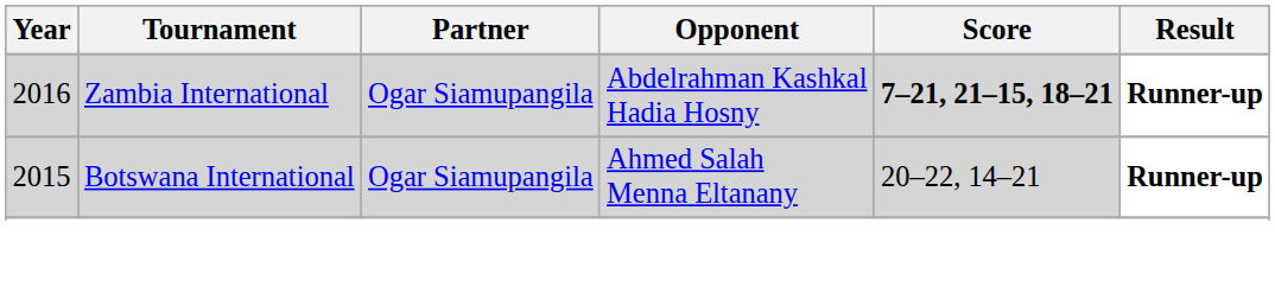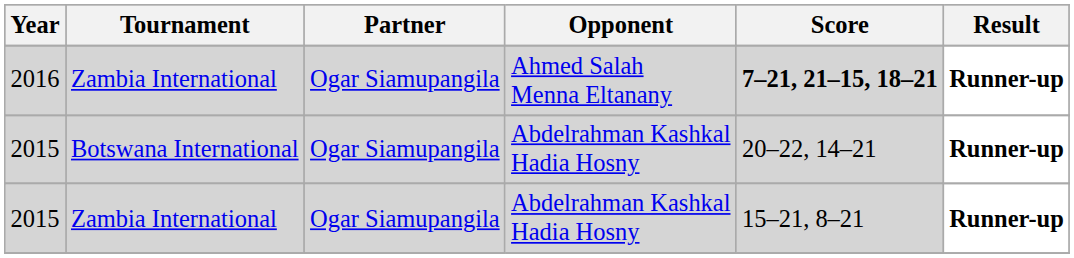 <table class="sortable wikitable" style="font-size: 90%;">
 <tr>
 <th>Year</th>
 <th>Tournament</th>
 <th>Partner</th>
 <th>Opponent</th>
 <th>Score</th>
 <th>Result</th>
 </tr>
 <tr>
 </tr>
 <tr style="background:#D5D5D5">
 <td align="center">2016</td>
 <td align="left"><a href='#'>Zambia International</a></td>
 <td align="left"> <a href='#'>Ogar Siamupangila</a></td>
-<td align="left"> <a href='#'>Abdelrahman Kashkal</a><br> <a href='#'>Hadia Hosny</a></td>
+<td align="left"> <a href='#'>Ahmed Salah</a><br> <a href='#'>Menna Eltanany</a></td>
 <td align="left"><strong>7–21, 21–15, 18–21</strong></td>
 <td style="text-align:left; background:white"> <strong>Runner-up</strong></td>
 </tr>
 <tr>
 </tr>
 <tr style="background:#D5D5D5">
 <td align="center">2015</td>
 <td align="left"><a href='#'>Botswana International</a></td>
 <td align="left"> <a href='#'>Ogar Siamupangila</a></td>
-<td align="left"> <a href='#'>Ahmed Salah</a><br> <a href='#'>Menna Eltanany</a></td>
+<td align="left"> <a href='#'>Abdelrahman Kashkal</a><br> <a href='#'>Hadia Hosny</a></td>
 <td align="left">20–22, 14–21</td>
 <td style="text-align:left; background:white"> <strong>Runner-up</strong></td>
 </tr>
 <tr>
 </tr>
+<tr style="background:#D5D5D5">
+<td align="center">2015</td>
+<td align="left"><a href='#'>Zambia International</a></td>
+<td align="left"> <a href='#'>Ogar Siamupangila</a></td>
+<td align="left"> <a href='#'>Abdelrahman Kashkal</a><br> <a href='#'>Hadia Hosny</a></td>
+<td align="left">15–21, 8–21</td>
+<td style="text-align:left; background:white"> <strong>Runner-up</strong></td>
+</tr>
 <tr>
 </tr>
 </table>
